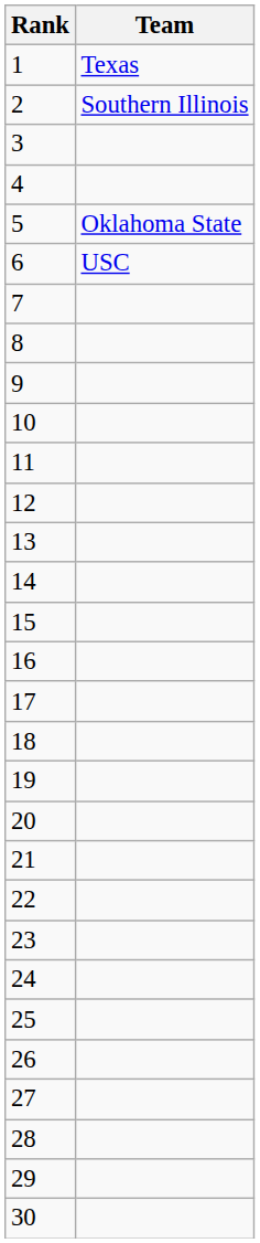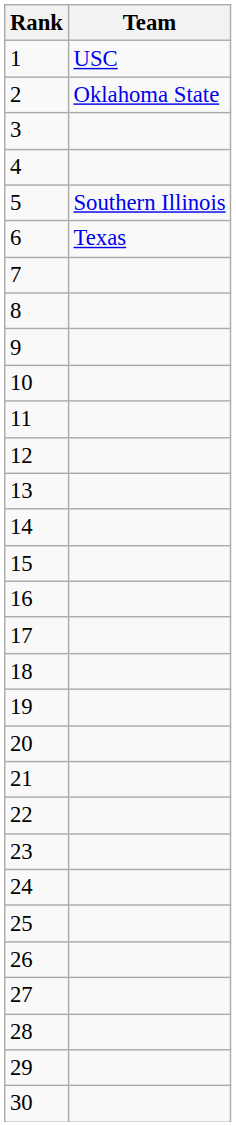 <table class=wikitable>
 <tr>
 <th>Rank</th>
 <th>Team</th>
 </tr>
 <tr>
 <td>1</td>
-<td><a href='#'>Texas</a></td>
+<td><a href='#'>USC</a></td>
 </tr>
 <tr>
 <td>2</td>
-<td><a href='#'>Southern Illinois</a></td>
+<td><a href='#'>Oklahoma State</a></td>
 </tr>
 <tr>
 <td>3</td>
 <td></td>
 </tr>
 <tr>
 <td>4</td>
 <td></td>
 </tr>
 <tr>
 <td>5</td>
-<td><a href='#'>Oklahoma State</a></td>
+<td><a href='#'>Southern Illinois</a></td>
 </tr>
 <tr>
 <td>6</td>
-<td><a href='#'>USC</a></td>
+<td><a href='#'>Texas</a></td>
 </tr>
 <tr>
 <td>7</td>
 <td></td>
 </tr>
 <tr>
 <td>8</td>
 <td></td>
 </tr>
 <tr>
 <td>9</td>
 <td></td>
 </tr>
 <tr>
 <td>10</td>
 <td></td>
 </tr>
 <tr>
 <td>11</td>
 <td></td>
 </tr>
 <tr>
 <td>12</td>
 <td></td>
 </tr>
 <tr>
 <td>13</td>
 <td></td>
 </tr>
 <tr>
 <td>14</td>
 <td></td>
 </tr>
 <tr>
 <td>15</td>
 <td></td>
 </tr>
 <tr>
 <td>16</td>
 <td></td>
 </tr>
 <tr>
 <td>17</td>
 <td></td>
 </tr>
 <tr>
 <td>18</td>
 <td></td>
 </tr>
 <tr>
 <td>19</td>
 <td></td>
 </tr>
 <tr>
 <td>20</td>
 <td></td>
 </tr>
 <tr>
 <td>21</td>
 <td></td>
 </tr>
 <tr>
 <td>22</td>
 <td></td>
 </tr>
 <tr>
 <td>23</td>
 <td></td>
 </tr>
 <tr>
 <td>24</td>
 <td></td>
 </tr>
 <tr>
 <td>25</td>
 <td></td>
 </tr>
 <tr>
 <td>26</td>
 <td></td>
 </tr>
 <tr>
 <td>27</td>
 <td></td>
 </tr>
 <tr>
 <td>28</td>
 <td></td>
 </tr>
 <tr>
 <td>29</td>
 <td></td>
 </tr>
 <tr>
 <td>30</td>
 <td></td>
 </tr>
 </table>
